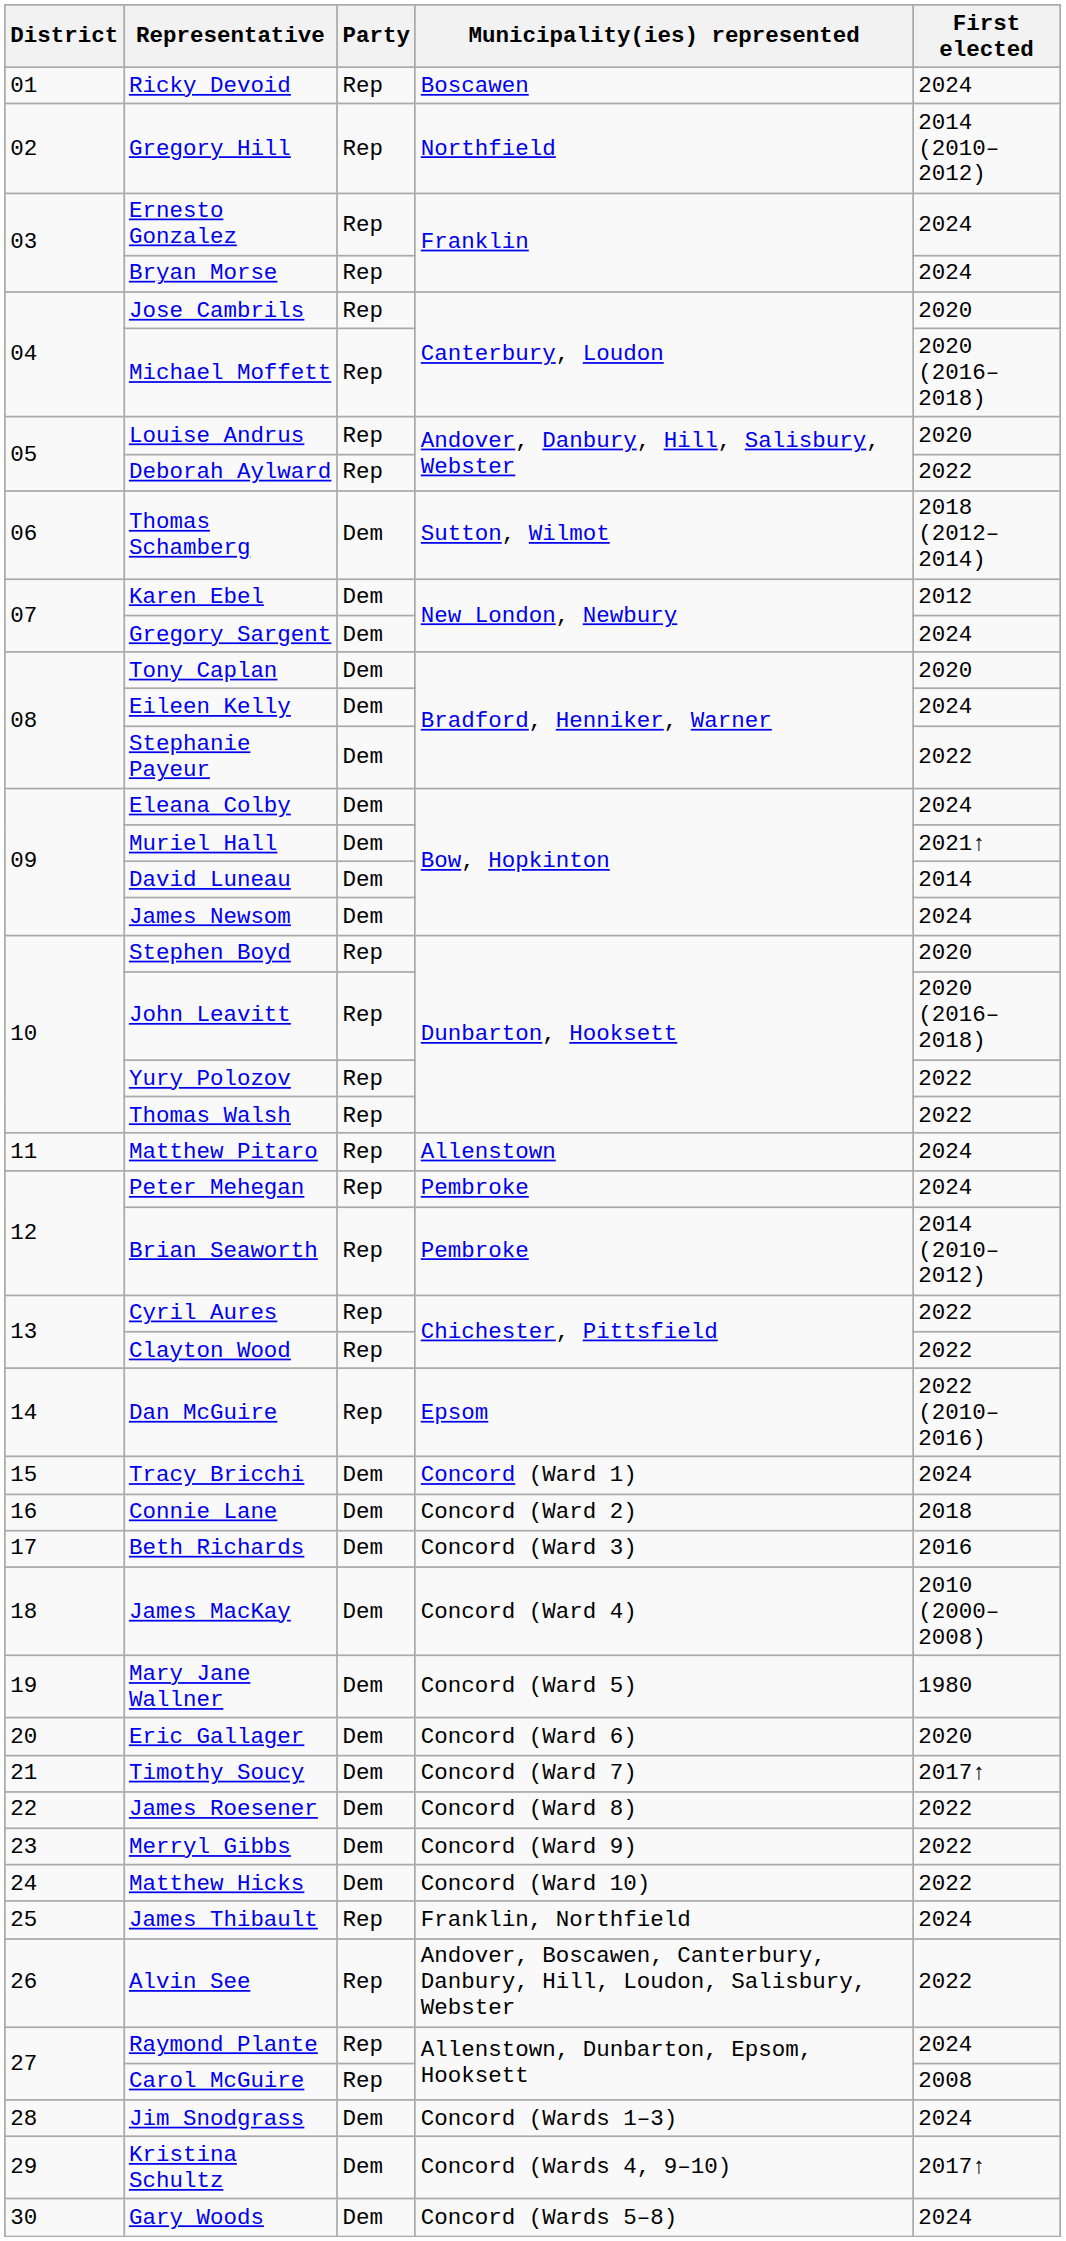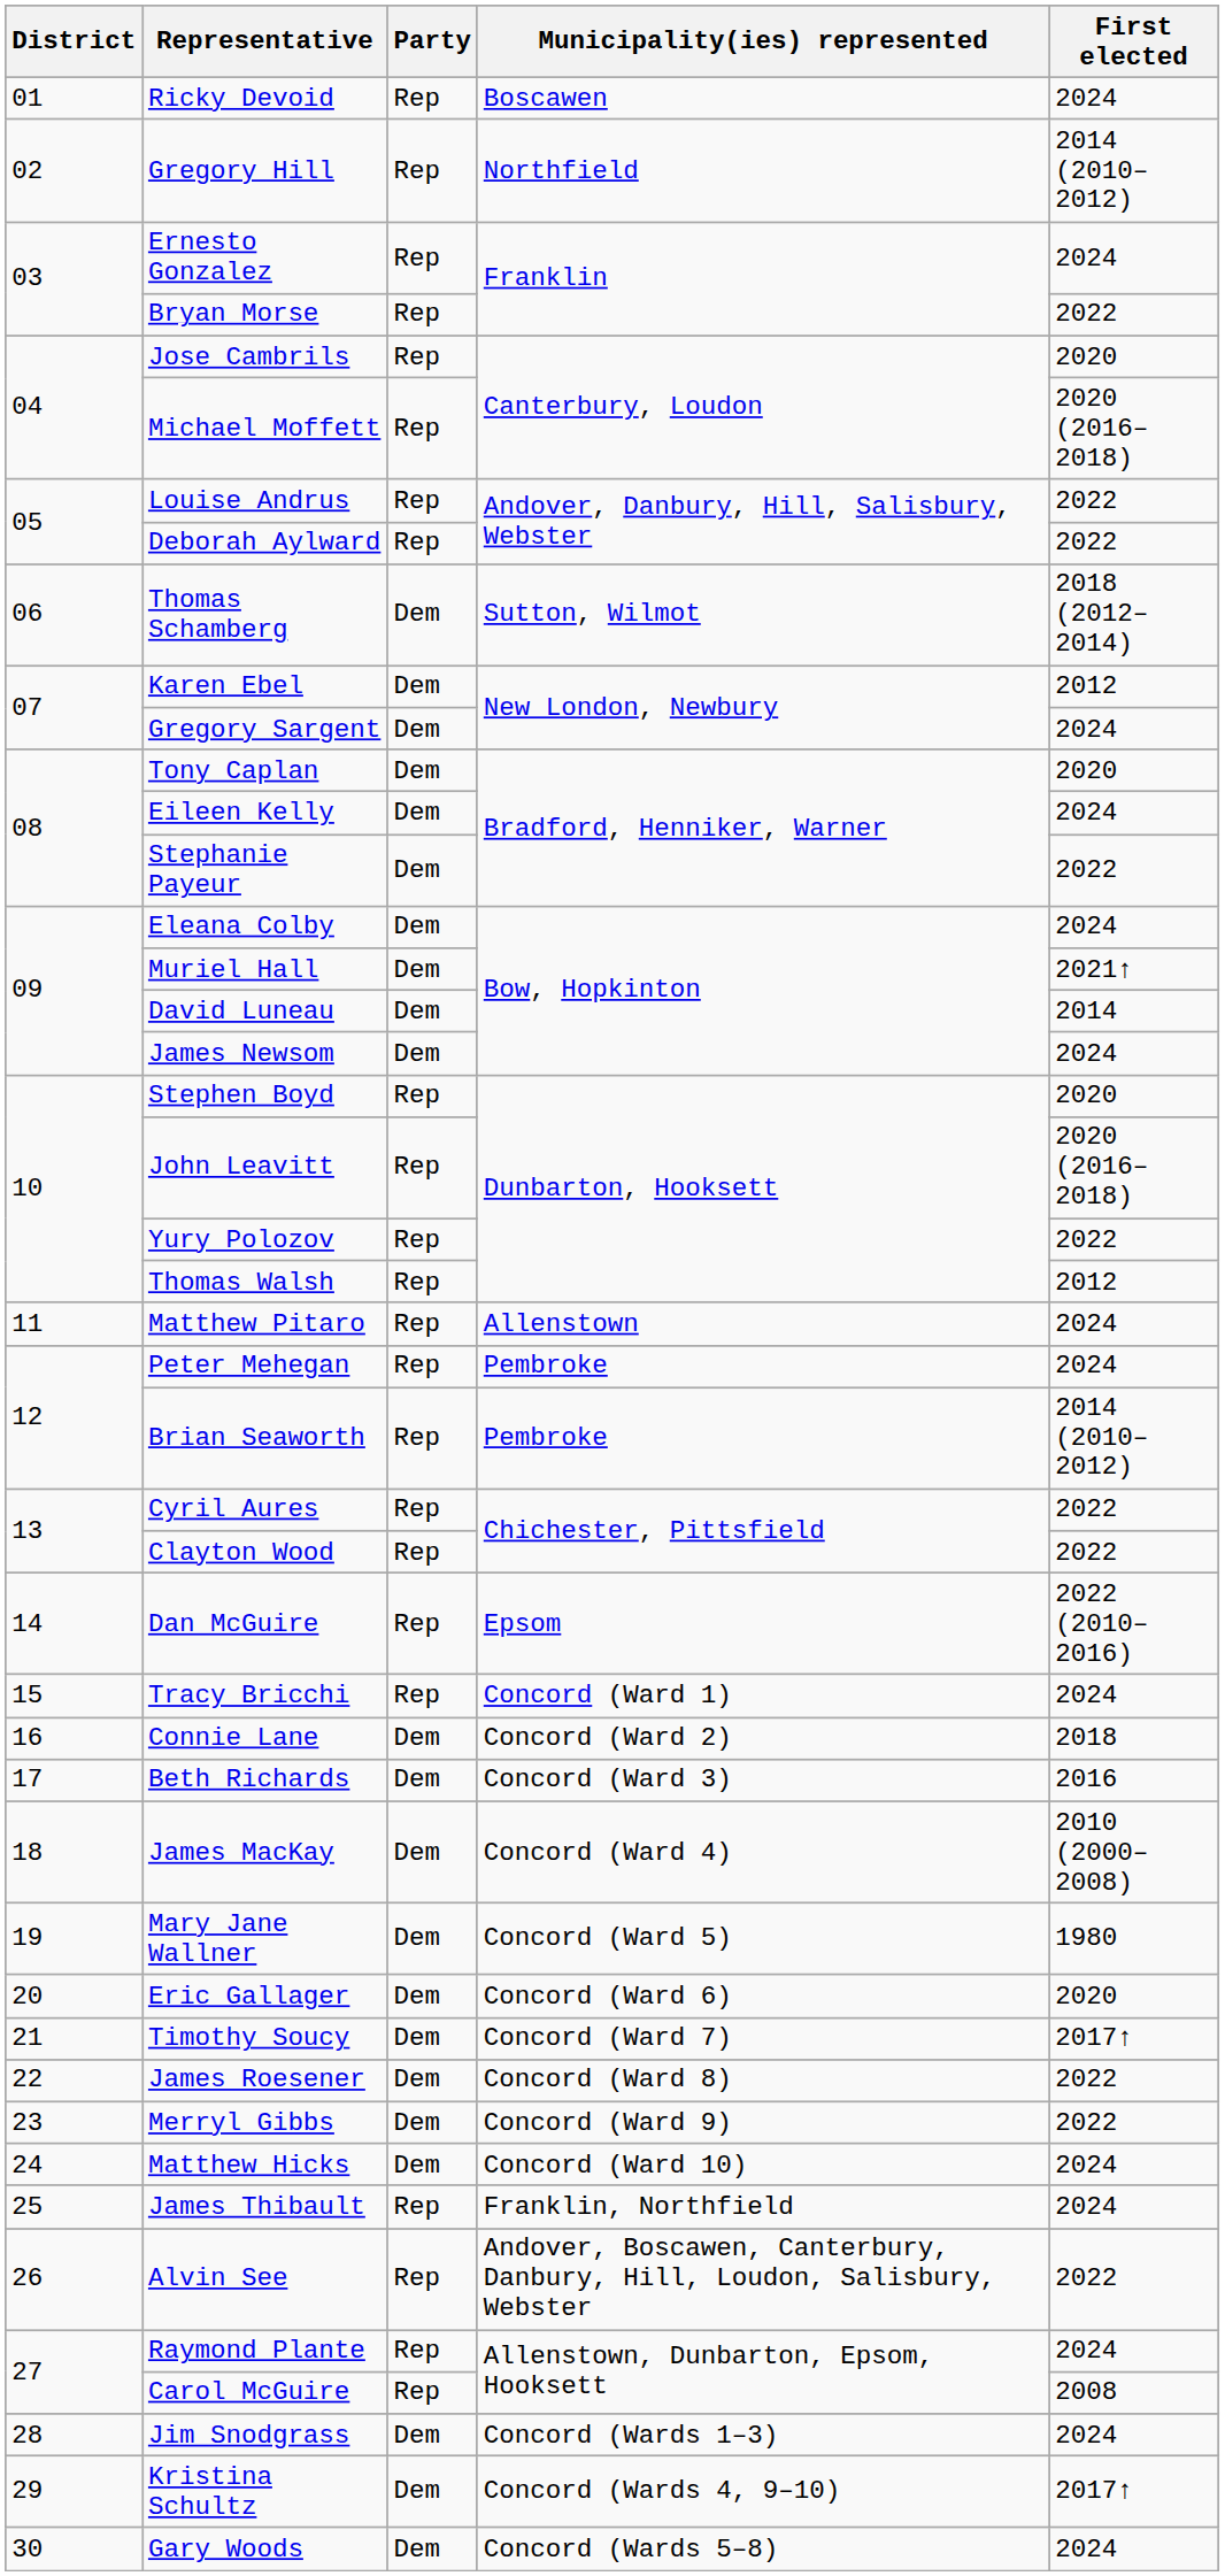 <table class="wikitable sortable">
 <tr>
 <th>District</th>
 <th>Representative</th>
 <th>Party</th>
 <th>Municipality(ies) represented</th>
 <th>First elected</th>
 </tr>
 <tr>
 <td>01</td>
 <td><a href='#'>Ricky Devoid</a></td>
 <td>Rep</td>
 <td><a href='#'>Boscawen</a></td>
 <td>2024</td>
 </tr>
 <tr>
 <td>02</td>
 <td><a href='#'>Gregory Hill</a></td>
 <td>Rep</td>
 <td><a href='#'>Northfield</a></td>
 <td>2014 (2010–2012)</td>
 </tr>
 <tr>
 <td rowspan=2>03</td>
 <td><a href='#'>Ernesto Gonzalez</a></td>
 <td>Rep</td>
 <td rowspan=2><a href='#'>Franklin</a></td>
 <td>2024</td>
 </tr>
 <tr>
 <td><a href='#'>Bryan Morse</a></td>
 <td>Rep</td>
-<td>2024</td>
+<td>2022</td>
 </tr>
 <tr>
 <td rowspan=2>04</td>
 <td><a href='#'>Jose Cambrils</a></td>
 <td>Rep</td>
 <td rowspan=2><a href='#'>Canterbury</a>, <a href='#'>Loudon</a></td>
 <td>2020</td>
 </tr>
 <tr>
 <td><a href='#'>Michael Moffett</a></td>
 <td>Rep</td>
 <td>2020 (2016–2018)</td>
 </tr>
 <tr>
 <td rowspan=2>05</td>
 <td><a href='#'>Louise Andrus</a></td>
 <td>Rep</td>
 <td rowspan=2><a href='#'>Andover</a>, <a href='#'>Danbury</a>, <a href='#'>Hill</a>, <a href='#'>Salisbury</a>, <a href='#'>Webster</a></td>
-<td>2020</td>
+<td>2022</td>
 </tr>
 <tr>
 <td><a href='#'>Deborah Aylward</a></td>
 <td>Rep</td>
 <td>2022</td>
 </tr>
 <tr>
 <td>06</td>
 <td><a href='#'>Thomas Schamberg</a></td>
 <td>Dem</td>
 <td><a href='#'>Sutton</a>, <a href='#'>Wilmot</a></td>
 <td>2018 (2012–2014)</td>
 </tr>
 <tr>
 <td rowspan=2>07</td>
 <td><a href='#'>Karen Ebel</a></td>
 <td>Dem</td>
 <td rowspan=2><a href='#'>New London</a>, <a href='#'>Newbury</a></td>
 <td>2012</td>
 </tr>
 <tr>
 <td><a href='#'>Gregory Sargent</a></td>
 <td>Dem</td>
 <td>2024</td>
 </tr>
 <tr>
 <td rowspan=3>08</td>
 <td><a href='#'>Tony Caplan</a></td>
 <td>Dem</td>
 <td rowspan=3><a href='#'>Bradford</a>, <a href='#'>Henniker</a>, <a href='#'>Warner</a></td>
 <td>2020</td>
 </tr>
 <tr>
 <td><a href='#'>Eileen Kelly</a></td>
 <td>Dem</td>
 <td>2024</td>
 </tr>
 <tr>
 <td><a href='#'>Stephanie Payeur</a></td>
 <td>Dem</td>
 <td>2022</td>
 </tr>
 <tr>
 <td rowspan=4>09</td>
 <td><a href='#'>Eleana Colby</a></td>
 <td>Dem</td>
 <td rowspan=4><a href='#'>Bow</a>, <a href='#'>Hopkinton</a></td>
 <td>2024</td>
 </tr>
 <tr>
 <td><a href='#'>Muriel Hall</a></td>
 <td>Dem</td>
 <td>2021↑</td>
 </tr>
 <tr>
 <td><a href='#'>David Luneau</a></td>
 <td>Dem</td>
 <td>2014</td>
 </tr>
 <tr>
 <td><a href='#'>James Newsom</a></td>
 <td>Dem</td>
 <td>2024</td>
 </tr>
 <tr>
 <td rowspan=4>10</td>
 <td><a href='#'>Stephen Boyd</a></td>
 <td>Rep</td>
 <td rowspan=4><a href='#'>Dunbarton</a>,  <a href='#'>Hooksett</a></td>
 <td>2020</td>
 </tr>
 <tr>
 <td><a href='#'>John Leavitt</a></td>
 <td>Rep</td>
 <td>2020 (2016–2018)</td>
 </tr>
 <tr>
 <td><a href='#'>Yury Polozov</a></td>
 <td>Rep</td>
 <td>2022</td>
 </tr>
 <tr>
 <td><a href='#'>Thomas Walsh</a></td>
 <td>Rep</td>
-<td>2022</td>
+<td>2012</td>
 </tr>
 <tr>
 <td>11</td>
 <td><a href='#'>Matthew Pitaro</a></td>
 <td>Rep</td>
 <td><a href='#'>Allenstown</a></td>
 <td>2024</td>
 </tr>
 <tr>
 <td rowspan=2>12</td>
 <td><a href='#'>Peter Mehegan</a></td>
 <td>Rep</td>
 <td><a href='#'>Pembroke</a></td>
 <td>2024</td>
 </tr>
 <tr>
 <td><a href='#'>Brian Seaworth</a></td>
 <td>Rep</td>
 <td><a href='#'>Pembroke</a></td>
 <td>2014 (2010–2012)</td>
 </tr>
 <tr>
 <td rowspan=2>13</td>
 <td><a href='#'>Cyril Aures</a></td>
 <td>Rep</td>
 <td rowspan=2><a href='#'>Chichester</a>, <a href='#'>Pittsfield</a></td>
 <td>2022</td>
 </tr>
 <tr>
 <td><a href='#'>Clayton Wood</a></td>
 <td>Rep</td>
 <td>2022</td>
 </tr>
 <tr>
 <td>14</td>
 <td><a href='#'>Dan McGuire</a></td>
 <td>Rep</td>
 <td><a href='#'>Epsom</a></td>
 <td>2022 (2010–2016)</td>
 </tr>
 <tr>
 <td>15</td>
 <td><a href='#'>Tracy Bricchi</a></td>
-<td>Dem</td>
+<td>Rep</td>
 <td><a href='#'>Concord</a> (Ward 1)</td>
 <td>2024</td>
 </tr>
 <tr>
 <td>16</td>
 <td><a href='#'>Connie Lane</a></td>
 <td>Dem</td>
 <td>Concord (Ward 2)</td>
 <td>2018</td>
 </tr>
 <tr>
 <td>17</td>
 <td><a href='#'>Beth Richards</a></td>
 <td>Dem</td>
 <td>Concord (Ward 3)</td>
 <td>2016</td>
 </tr>
 <tr>
 <td>18</td>
 <td><a href='#'>James MacKay</a></td>
 <td>Dem</td>
 <td>Concord (Ward 4)</td>
 <td>2010 (2000–2008)</td>
 </tr>
 <tr>
 <td>19</td>
 <td><a href='#'>Mary Jane Wallner</a></td>
 <td>Dem</td>
 <td>Concord (Ward 5)</td>
 <td>1980</td>
 </tr>
 <tr>
 <td>20</td>
 <td><a href='#'>Eric Gallager</a></td>
 <td>Dem</td>
 <td>Concord (Ward 6)</td>
 <td>2020</td>
 </tr>
 <tr>
 <td>21</td>
 <td><a href='#'>Timothy Soucy</a></td>
 <td>Dem</td>
 <td>Concord (Ward 7)</td>
 <td>2017↑</td>
 </tr>
 <tr>
 <td>22</td>
 <td><a href='#'>James Roesener</a></td>
 <td>Dem</td>
 <td>Concord (Ward 8)</td>
 <td>2022</td>
 </tr>
 <tr>
 <td>23</td>
 <td><a href='#'>Merryl Gibbs</a></td>
 <td>Dem</td>
 <td>Concord (Ward 9)</td>
 <td>2022</td>
 </tr>
 <tr>
 <td>24</td>
 <td><a href='#'>Matthew Hicks</a></td>
 <td>Dem</td>
 <td>Concord (Ward 10)</td>
-<td>2022</td>
+<td>2024</td>
 </tr>
 <tr>
 <td>25</td>
 <td><a href='#'>James Thibault</a></td>
 <td>Rep</td>
 <td>Franklin, Northfield</td>
 <td>2024</td>
 </tr>
 <tr>
 <td>26</td>
 <td><a href='#'>Alvin See</a></td>
 <td>Rep</td>
 <td>Andover, Boscawen, Canterbury, Danbury, Hill, Loudon, Salisbury, Webster</td>
 <td>2022</td>
 </tr>
 <tr>
 <td rowspan=2>27</td>
 <td><a href='#'>Raymond Plante</a></td>
 <td>Rep</td>
 <td rowspan=2>Allenstown, Dunbarton, Epsom, Hooksett</td>
 <td>2024</td>
 </tr>
 <tr>
 <td><a href='#'>Carol McGuire</a></td>
 <td>Rep</td>
 <td>2008</td>
 </tr>
 <tr>
 <td>28</td>
 <td><a href='#'>Jim Snodgrass</a></td>
 <td>Dem</td>
 <td>Concord (Wards 1–3)</td>
 <td>2024</td>
 </tr>
 <tr>
 <td>29</td>
 <td><a href='#'>Kristina Schultz</a></td>
 <td>Dem</td>
 <td>Concord (Wards 4, 9–10)</td>
 <td>2017↑</td>
 </tr>
 <tr>
 <td>30</td>
 <td><a href='#'>Gary Woods</a></td>
 <td>Dem</td>
 <td>Concord (Wards 5–8)</td>
 <td>2024</td>
 </tr>
 </table>
